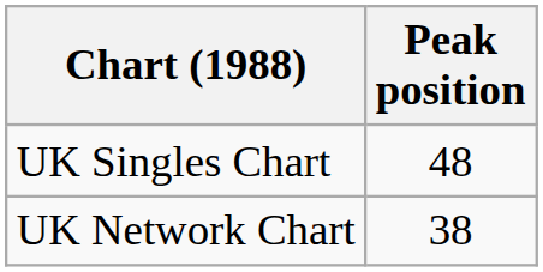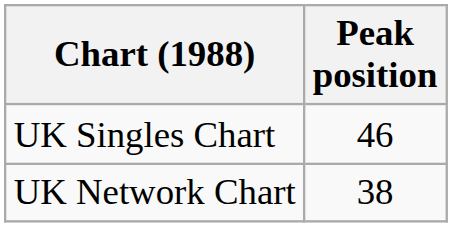 <table class="wikitable sortable">
 <tr>
 <th>Chart (1988)</th>
 <th>Peak<br>position</th>
 </tr>
 <tr>
 <td align="left">UK Singles Chart</td>
-<td style="text-align:center;">48</td>
+<td style="text-align:center;">46</td>
 </tr>
 <tr>
 <td align="left">UK Network Chart</td>
 <td style="text-align:center;">38</td>
 </tr>
 </table>
